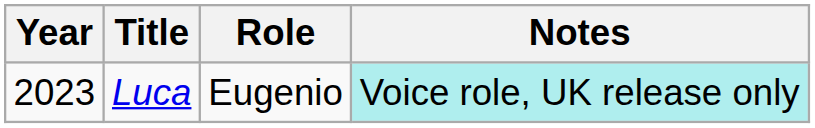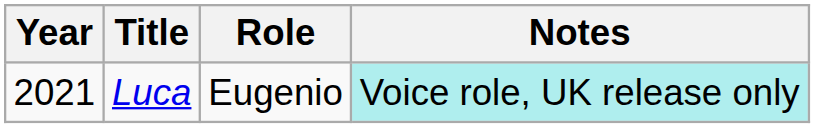 <table class="wikitable">
 <tr>
 <th>Year</th>
 <th>Title</th>
 <th>Role</th>
 <th>Notes</th>
 </tr>
 <tr>
-<td>2023</td>
+<td>2021</td>
 <td><em><a href='#'>Luca</a></em></td>
 <td>Eugenio</td>
 <td style="background: paleturquoise;">Voice role, UK release only</td>
 </tr>
 </table>
